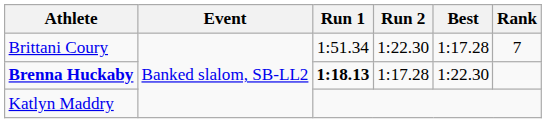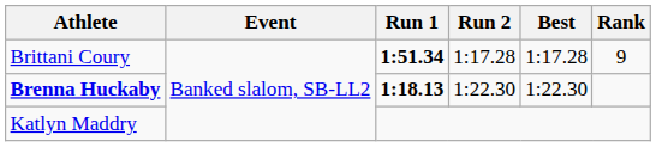 <table class=wikitable style=font-size:90%;text-align:center>
 <tr>
 <th>Athlete</th>
 <th>Event</th>
 <th>Run 1</th>
 <th>Run 2</th>
 <th>Best</th>
 <th>Rank</th>
 </tr>
 <tr>
 <td align=left><a href='#'>Brittani Coury</a></td>
 <td align=left rowspan=3><a href='#'>Banked slalom, SB-LL2</a></td>
-<td>1:51.34</td>
-<td>1:22.30</td>
+<td><strong>1:51.34</strong></td>
 <td>1:17.28</td>
-<td>7</td>
+<td>1:17.28</td>
+<td>9</td>
 </tr>
 <tr>
 <td align=left><strong><a href='#'>Brenna Huckaby</a></strong></td>
 <td><strong>1:18.13</strong></td>
-<td>1:17.28</td>
+<td>1:22.30</td>
 <td>1:22.30</td>
 <td></td>
 </tr>
 <tr>
 <td align=left><a href='#'>Katlyn Maddry</a></td>
 <td colspan=4></td>
 </tr>
 </table>
